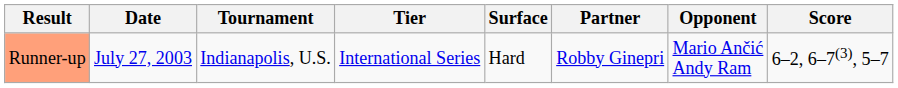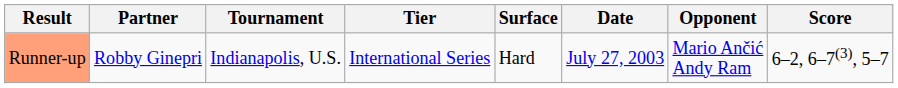 <table class="sortable wikitable">
 <tr>
 <th>Result</th>
-<th>Date</th>
+<th>Partner</th>
 <th>Tournament</th>
 <th>Tier</th>
 <th>Surface</th>
-<th>Partner</th>
+<th>Date</th>
 <th>Opponent</th>
 <th class="unsortable">Score</th>
 </tr>
 <tr>
 <td bgcolor=#ffa07a>Runner-up</td>
-<td><a href='#'>July 27, 2003</a></td>
+<td> <a href='#'>Robby Ginepri</a></td>
 <td><a href='#'>Indianapolis</a>, U.S.</td>
 <td><a href='#'>International Series</a></td>
 <td>Hard</td>
-<td> <a href='#'>Robby Ginepri</a></td>
+<td><a href='#'>July 27, 2003</a></td>
 <td> <a href='#'>Mario Ančić</a><br> <a href='#'>Andy Ram</a></td>
 <td>6–2, 6–7<sup>(3)</sup>, 5–7</td>
 </tr>
 </table>
